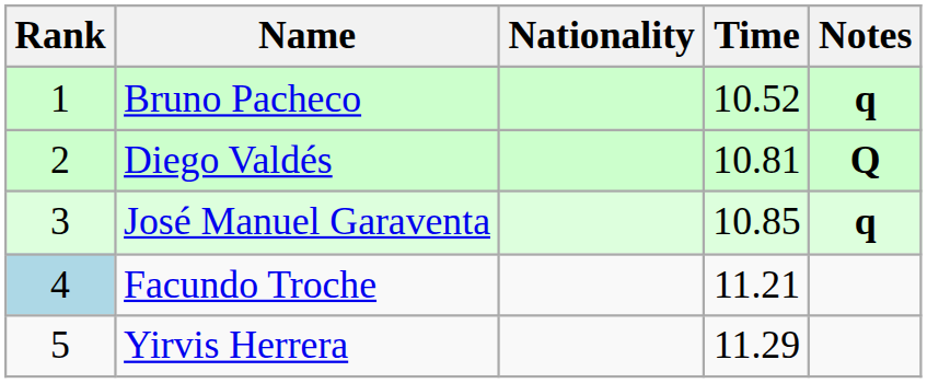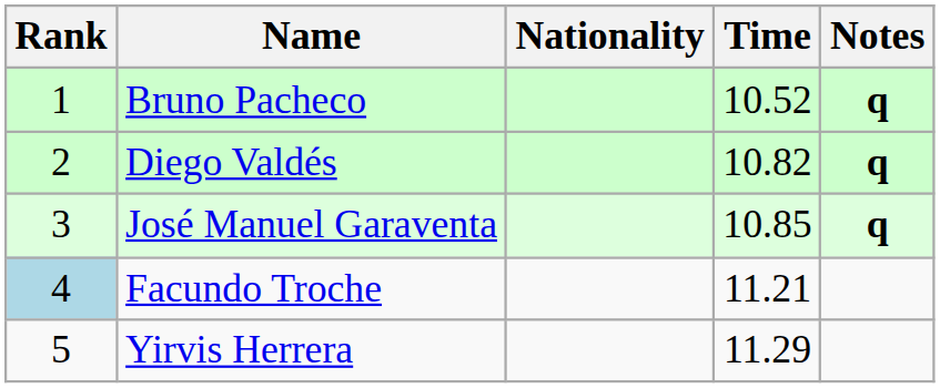 <table class="wikitable sortable" style="text-align:center">
 <tr>
 <th>Rank</th>
 <th>Name</th>
 <th>Nationality</th>
 <th>Time</th>
 <th>Notes</th>
 </tr>
 <tr bgcolor=ccffcc>
 <td align=center>1</td>
 <td align=left><a href='#'>Bruno Pacheco</a></td>
 <td align=left></td>
 <td>10.52</td>
 <td><strong>q</strong></td>
 </tr>
 <tr bgcolor=ccffcc>
 <td align=center>2</td>
 <td align=left><a href='#'>Diego Valdés</a></td>
 <td align=left></td>
-<td>10.81</td>
-<td><strong>Q</strong></td>
+<td>10.82</td>
+<td><strong>q</strong></td>
 </tr>
 <tr bgcolor=ddffdd>
 <td align=center>3</td>
 <td align=left><a href='#'>José Manuel Garaventa</a></td>
 <td align=left></td>
 <td>10.85</td>
 <td><strong>q</strong></td>
 </tr>
 <tr>
 <td align=center style="background: lightblue;">4</td>
 <td align=left><a href='#'>Facundo Troche</a></td>
 <td align=left></td>
 <td>11.21</td>
 <td></td>
 </tr>
 <tr>
 <td align=center>5</td>
 <td align=left><a href='#'>Yirvis Herrera</a></td>
 <td align=left></td>
 <td>11.29</td>
 <td></td>
 </tr>
 </table>
